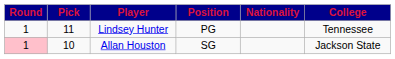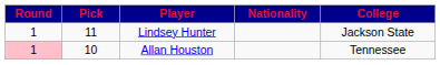 <table class="wikitable sortable sortable">
 <tr>
 <th style="background:#00008B; color:#DC143C; width:10%;">Round</th>
 <th style="background:#00008B; color:#DC143C; width:10%;">Pick</th>
 <th style="background:#00008B; color:#DC143C; width:20%;">Player</th>
-<th style="background:#00008B; color:#DC143C; width:15%;">Position</th>
 <th style="background:#00008B; color:#DC143C; width:15%;">Nationality</th>
 <th style="background:#00008B; color:#DC143C; width:20%;">College</th>
 </tr>
 <tr style="text-align: center">
 <td>1</td>
 <td>11</td>
 <td><a href='#'>Lindsey Hunter</a></td>
-<td>PG</td>
 <td></td>
-<td>Tennessee</td>
+<td>Jackson State</td>
 </tr>
 <tr style="text-align: center">
 <td style="background: pink;">1</td>
 <td>10</td>
 <td><a href='#'>Allan Houston</a></td>
-<td>SG</td>
 <td></td>
-<td>Jackson State</td>
+<td>Tennessee</td>
 </tr>
 </table>
